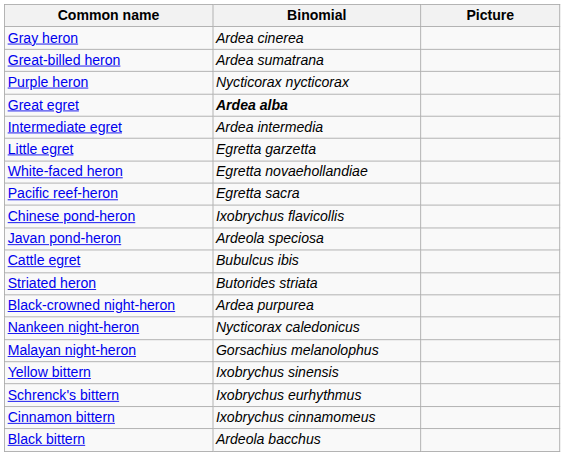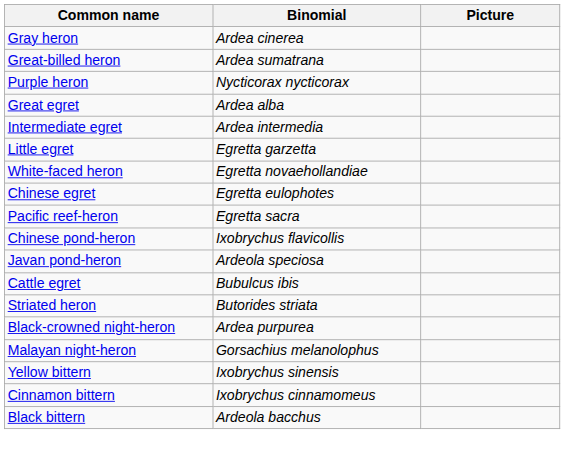 <table width=50% class="wikitable">
 <tr>
 <th width=30%>Common name</th>
 <th width=30%>Binomial</th>
 <th width=20%>Picture</th>
 </tr>
 <tr>
 <td><a href='#'>Gray heron</a></td>
 <td><em>Ardea cinerea</em></td>
 <td></td>
 </tr>
 <tr>
 <td><a href='#'>Great-billed heron</a></td>
 <td><em>Ardea sumatrana</em></td>
 <td></td>
 </tr>
 <tr>
 <td><a href='#'>Purple heron</a></td>
 <td><em>Nycticorax nycticorax</em></td>
 <td></td>
 </tr>
 <tr>
 <td><a href='#'>Great egret</a></td>
-<td><strong><em>Ardea alba</em></strong></td>
+<td><em>Ardea alba</em></td>
 <td></td>
 </tr>
 <tr>
 <td><a href='#'>Intermediate egret</a></td>
 <td><em>Ardea intermedia</em></td>
 <td></td>
 </tr>
 <tr>
 <td><a href='#'>Little egret</a></td>
 <td><em>Egretta garzetta</em></td>
 <td></td>
 </tr>
 <tr>
 <td><a href='#'>White-faced heron</a></td>
 <td><em>Egretta novaehollandiae</em></td>
+<td></td>
+</tr>
+<tr>
+<td><a href='#'>Chinese egret</a></td>
+<td><em>Egretta eulophotes</em></td>
 <td></td>
 </tr>
 <tr>
 <td><a href='#'>Pacific reef-heron</a></td>
 <td><em>Egretta sacra</em></td>
 <td></td>
 </tr>
 <tr>
 <td><a href='#'>Chinese pond-heron</a></td>
 <td><em>Ixobrychus flavicollis</em></td>
 <td></td>
 </tr>
 <tr>
 <td><a href='#'>Javan pond-heron</a></td>
 <td><em>Ardeola speciosa</em></td>
 <td></td>
 </tr>
 <tr>
 <td><a href='#'>Cattle egret</a></td>
 <td><em>Bubulcus ibis</em></td>
 <td></td>
 </tr>
 <tr>
 <td><a href='#'>Striated heron</a></td>
 <td><em>Butorides striata</em></td>
 <td></td>
 </tr>
 <tr>
 <td><a href='#'>Black-crowned night-heron</a></td>
 <td><em>Ardea purpurea</em></td>
 <td></td>
 </tr>
 <tr>
-<td><a href='#'>Nankeen night-heron</a></td>
-<td><em>Nycticorax caledonicus</em></td>
-<td></td>
-</tr>
-<tr>
 <td><a href='#'>Malayan night-heron</a></td>
 <td><em>Gorsachius melanolophus</em></td>
 <td></td>
 </tr>
 <tr>
 <td><a href='#'>Yellow bittern</a></td>
 <td><em>Ixobrychus sinensis</em></td>
-<td></td>
-</tr>
-<tr>
-<td><a href='#'>Schrenck's bittern</a></td>
-<td><em>Ixobrychus eurhythmus</em></td>
 <td></td>
 </tr>
 <tr>
 <td><a href='#'>Cinnamon bittern</a></td>
 <td><em>Ixobrychus cinnamomeus</em></td>
 <td></td>
 </tr>
 <tr>
 <td><a href='#'>Black bittern</a></td>
 <td><em>Ardeola bacchus</em></td>
 <td></td>
 </tr>
 </table>
